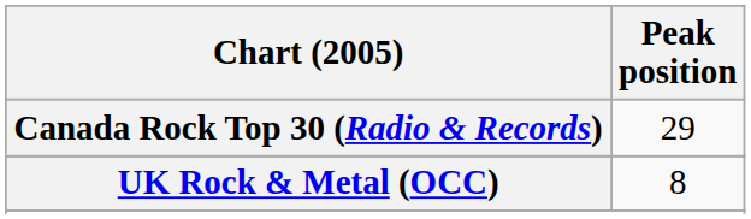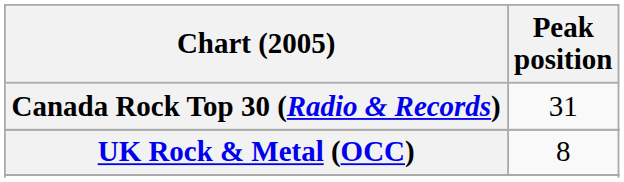 <table class="wikitable sortable plainrowheaders" style="text-align:center">
 <tr>
 <th scope="col">Chart (2005)</th>
 <th scope="col">Peak<br>position</th>
 </tr>
 <tr>
 <th scope="row">Canada Rock Top 30 (<em><a href='#'>Radio & Records</a></em>)</th>
-<td align="center">29</td>
+<td align="center">31</td>
 </tr>
 <tr>
 </tr>
 <tr>
 </tr>
 <tr>
 </tr>
 <tr>
 <th scope="row"><a href='#'>UK Rock & Metal</a> (<a href='#'>OCC</a>)</th>
 <td>8</td>
 </tr>
 <tr>
 </tr>
 <tr>
 </tr>
 <tr>
 </tr>
 </table>
